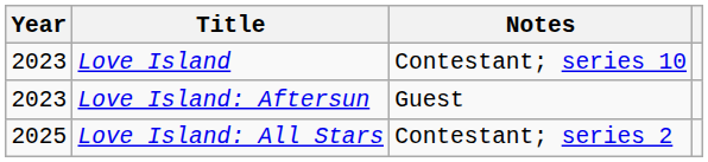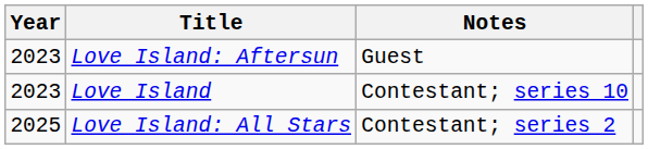 <table class="wikitable">
 <tr>
 <th>Year</th>
 <th>Title</th>
 <th>Notes</th>
 <th></th>
 </tr>
 <tr>
 <td>2023</td>
-<td><em><a href='#'>Love Island</a></em></td>
-<td>Contestant; <a href='#'>series 10</a></td>
+<td><em><a href='#'>Love Island: Aftersun</a></em></td>
+<td>Guest</td>
 <td align="center"></td>
 </tr>
 <tr>
 <td>2023</td>
-<td><em><a href='#'>Love Island: Aftersun</a></em></td>
-<td>Guest</td>
+<td><em><a href='#'>Love Island</a></em></td>
+<td>Contestant; <a href='#'>series 10</a></td>
 <td align="center"></td>
 </tr>
 <tr>
 <td>2025</td>
 <td><em><a href='#'>Love Island: All Stars</a></em></td>
 <td>Contestant; <a href='#'>series 2</a></td>
 <td align="center"></td>
 </tr>
 </table>
